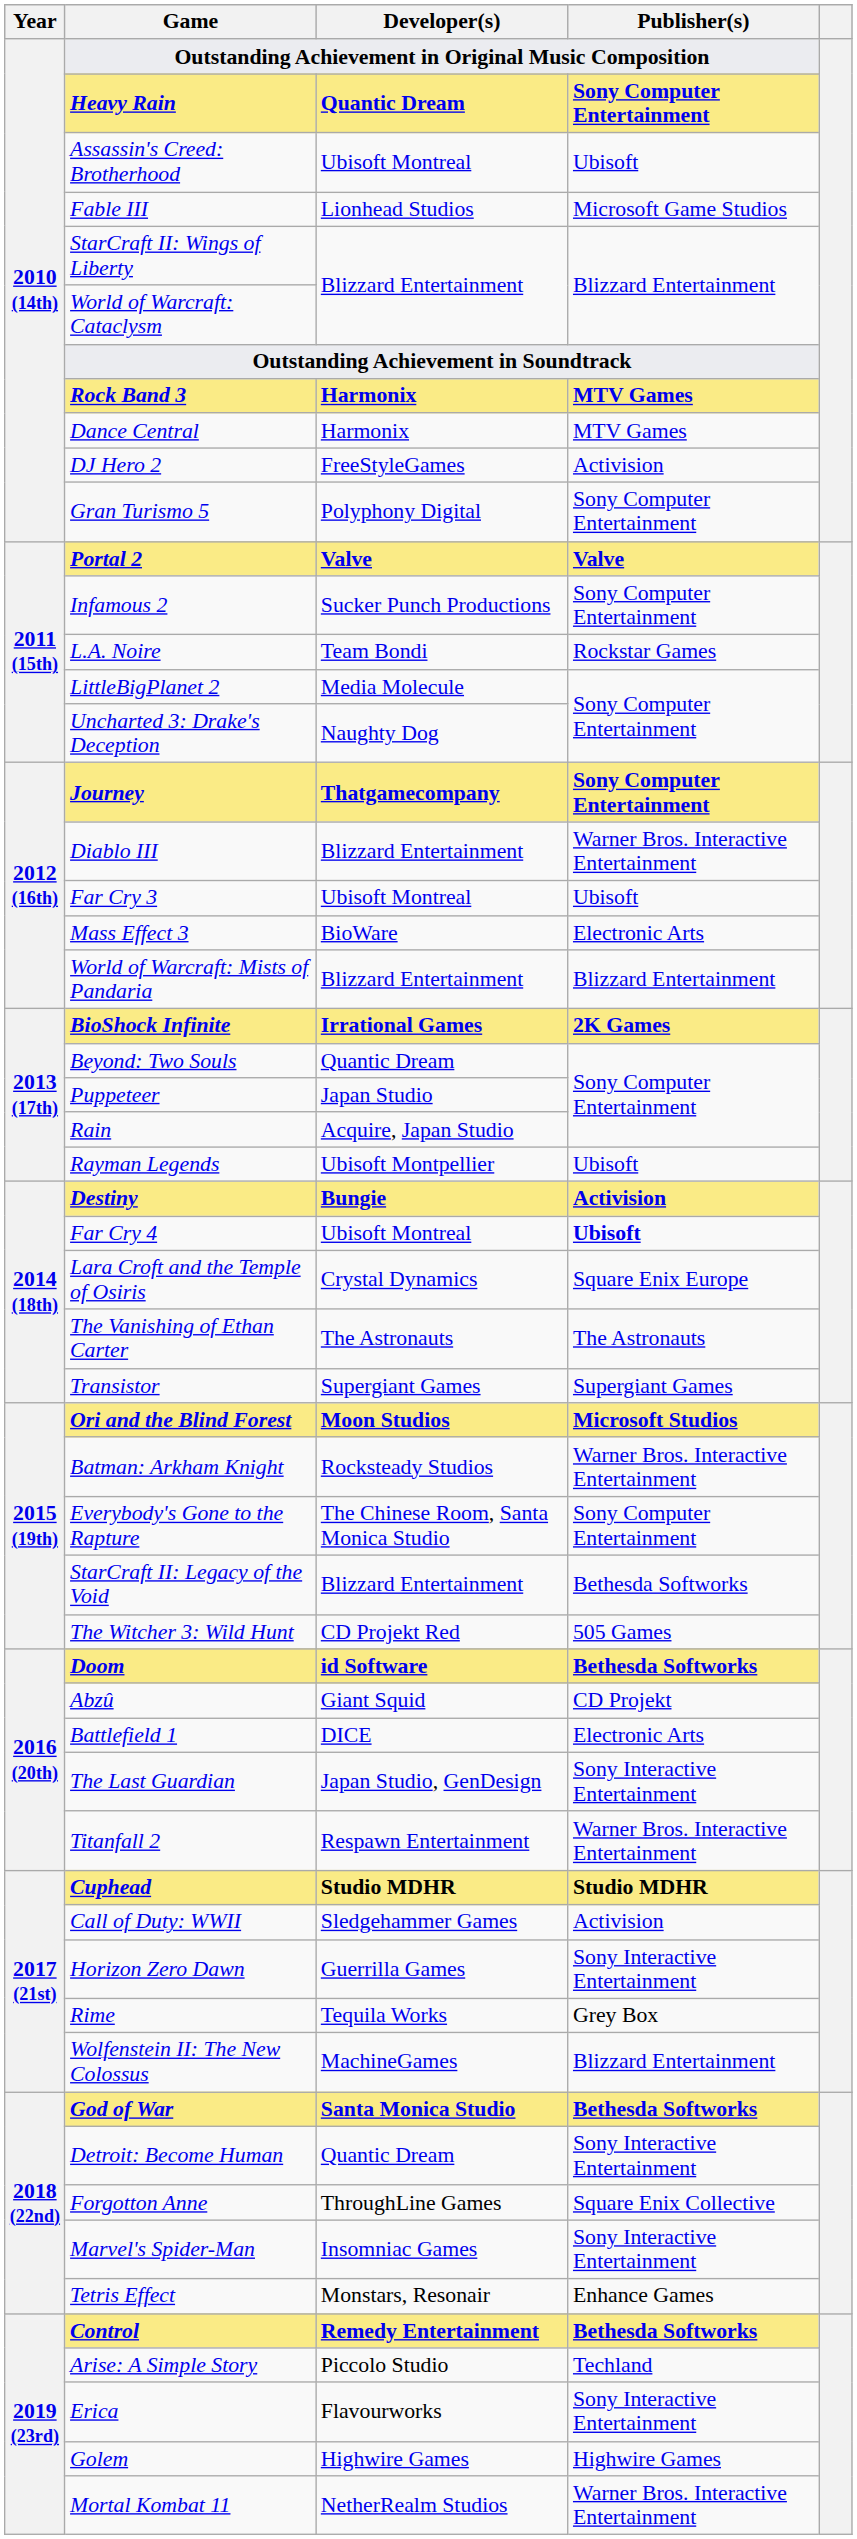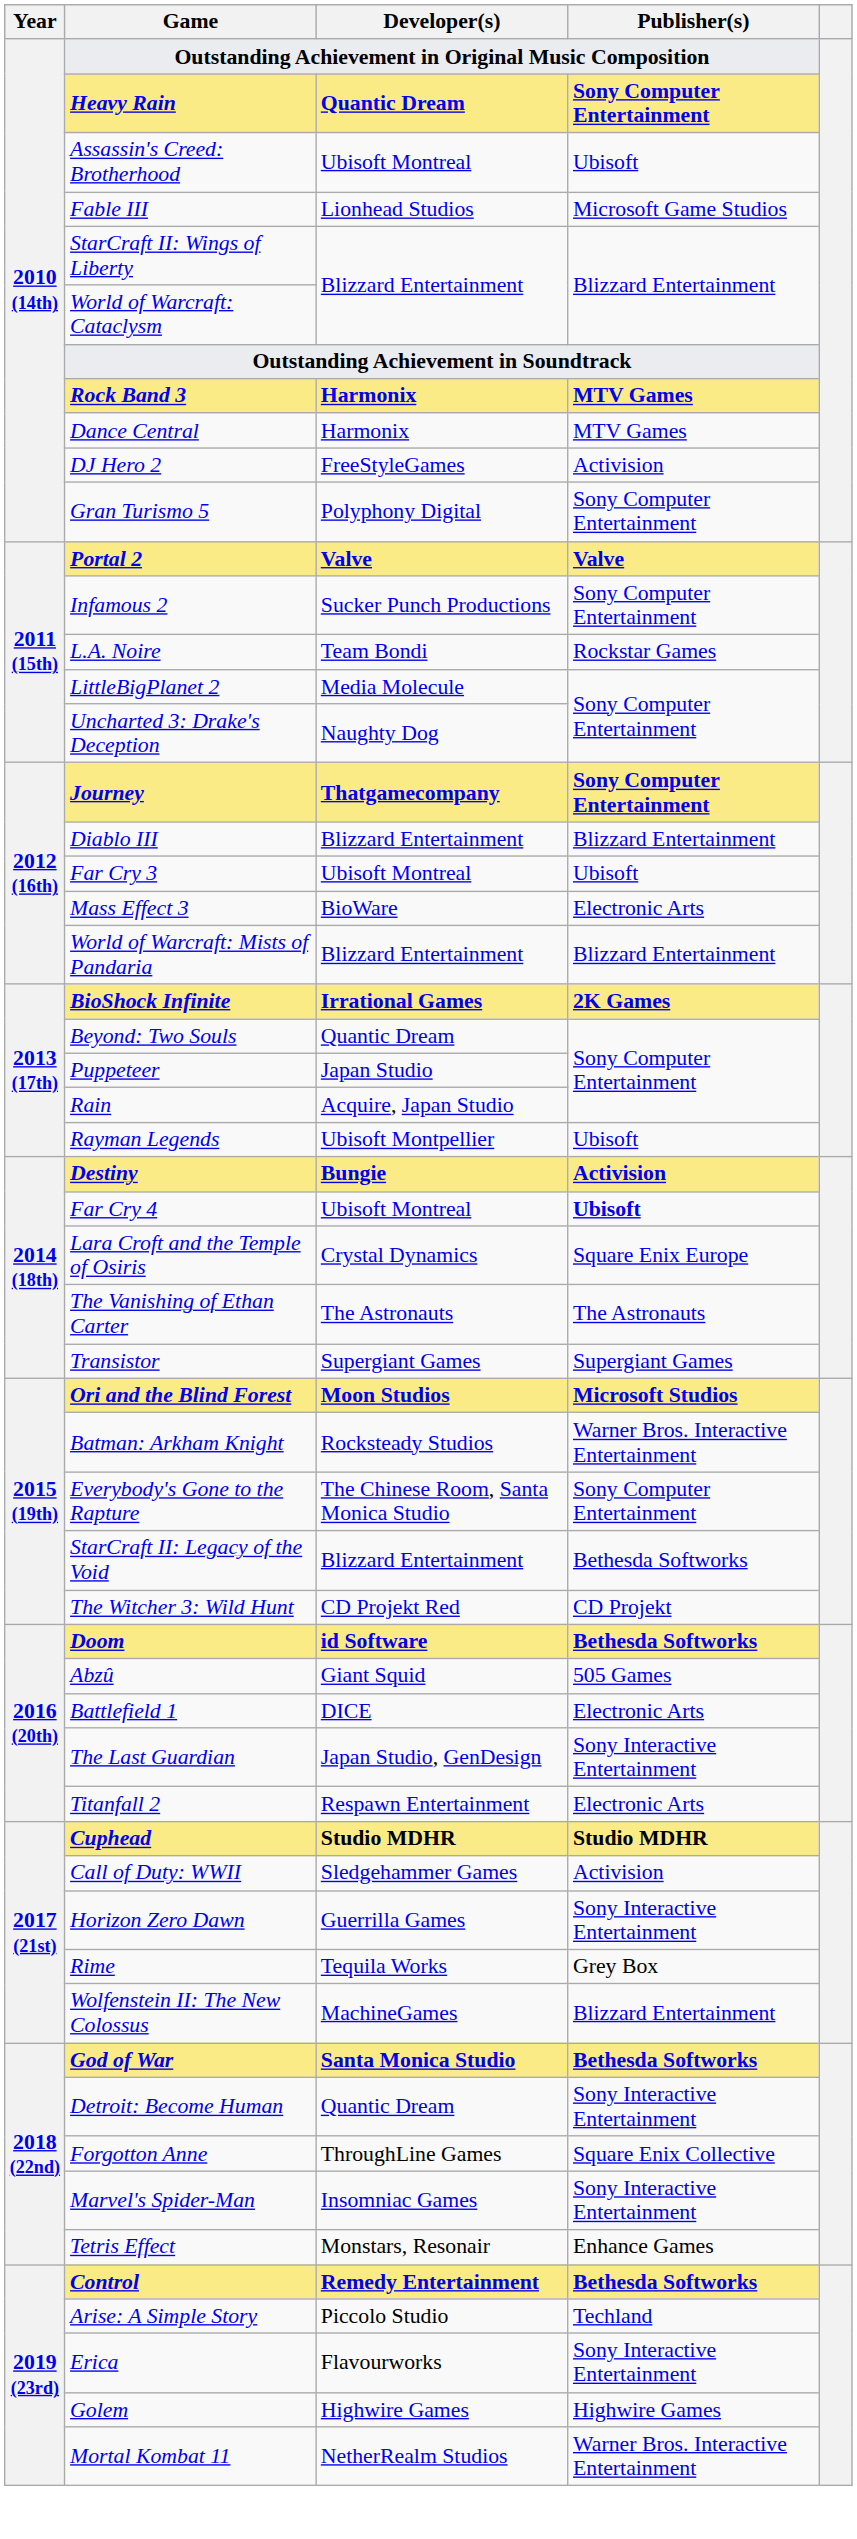 <table class="wikitable sortable" style="width:100%;">
 <tr style="background:#bebebe">
 <th scope="col" style="width:6%;">Year</th>
 <th scope="col" style="width:30%;">Game</th>
 <th scope="col" style="width:30%;">Developer(s)</th>
 <th scope="col" style="width:30%;">Publisher(s)</th>
 <th scope="col" style="width:4%;" class="unsortable"></th>
 </tr>
 <tr>
 <th scope="row" rowspan="11" style="text-align:center"><a href='#'>2010</a> <br><small><a href='#'>(14th)</a> </small></th>
 <td colspan=3 style="text-align:center; background:#EBECF0"><strong>Outstanding Achievement in Original Music Composition</strong></td>
 <th scope="row" rowspan="11" style="text-align;center;"></th>
 </tr>
 <tr>
 <td style="background:#FAEB86"><strong><em><a href='#'>Heavy Rain</a></em></strong></td>
 <td style="background:#FAEB86"><strong><a href='#'>Quantic Dream</a></strong></td>
 <td style="background:#FAEB86"><strong><a href='#'>Sony Computer Entertainment</a></strong></td>
 </tr>
 <tr>
 <td><em><a href='#'>Assassin's Creed: Brotherhood</a></em></td>
 <td><a href='#'>Ubisoft Montreal</a></td>
 <td><a href='#'>Ubisoft</a></td>
 </tr>
 <tr>
 <td><em><a href='#'>Fable III</a></em></td>
 <td><a href='#'>Lionhead Studios</a></td>
 <td><a href='#'>Microsoft Game Studios</a></td>
 </tr>
 <tr>
 <td><em><a href='#'>StarCraft II: Wings of Liberty</a></em></td>
 <td rowspan="2"><a href='#'>Blizzard Entertainment</a></td>
 <td rowspan="2"><a href='#'>Blizzard Entertainment</a></td>
 </tr>
 <tr>
 <td><em><a href='#'>World of Warcraft: Cataclysm</a></em></td>
 </tr>
 <tr>
 <td colspan=3 style="text-align:center; background:#EBECF0"><strong>Outstanding Achievement in Soundtrack</strong></td>
 </tr>
 <tr>
 <td style="background:#FAEB86"><strong><em><a href='#'>Rock Band 3</a></em></strong></td>
 <td style="background:#FAEB86"><strong><a href='#'>Harmonix</a></strong></td>
 <td style="background:#FAEB86"><strong><a href='#'>MTV Games</a></strong></td>
 </tr>
 <tr>
 <td><em><a href='#'>Dance Central</a></em></td>
 <td><a href='#'>Harmonix</a></td>
 <td><a href='#'>MTV Games</a></td>
 </tr>
 <tr>
 <td><em><a href='#'>DJ Hero 2</a></em></td>
 <td><a href='#'>FreeStyleGames</a></td>
 <td><a href='#'>Activision</a></td>
 </tr>
 <tr>
 <td><em><a href='#'>Gran Turismo 5</a></em></td>
 <td><a href='#'>Polyphony Digital</a></td>
 <td><a href='#'>Sony Computer Entertainment</a></td>
 </tr>
 <tr>
 <th scope="row" rowspan="5" style="text-align:center"><a href='#'>2011</a> <br><small><a href='#'>(15th)</a> </small></th>
 <td style="background:#FAEB86"><strong><em><a href='#'>Portal 2</a></em></strong></td>
 <td style="background:#FAEB86"><strong><a href='#'>Valve</a></strong></td>
 <td style="background:#FAEB86"><strong><a href='#'>Valve</a></strong></td>
 <th scope="row" rowspan="5" style="text-align;center;"></th>
 </tr>
 <tr>
 <td><em><a href='#'>Infamous 2</a></em></td>
 <td><a href='#'>Sucker Punch Productions</a></td>
 <td><a href='#'>Sony Computer Entertainment</a></td>
 </tr>
 <tr>
 <td><em><a href='#'>L.A. Noire</a></em></td>
 <td><a href='#'>Team Bondi</a></td>
 <td><a href='#'>Rockstar Games</a></td>
 </tr>
 <tr>
 <td><em><a href='#'>LittleBigPlanet 2</a></em></td>
 <td><a href='#'>Media Molecule</a></td>
 <td rowspan="2"><a href='#'>Sony Computer Entertainment</a></td>
 </tr>
 <tr>
 <td><em><a href='#'>Uncharted 3: Drake's Deception</a></em></td>
 <td><a href='#'>Naughty Dog</a></td>
 </tr>
 <tr>
 <th scope="row" rowspan="5" style="text-align:center"><a href='#'>2012</a> <br><small><a href='#'>(16th)</a> </small></th>
 <td style="background:#FAEB86"><strong><em><a href='#'>Journey</a></em></strong></td>
 <td style="background:#FAEB86"><strong><a href='#'>Thatgamecompany</a></strong></td>
 <td style="background:#FAEB86"><strong><a href='#'>Sony Computer Entertainment</a></strong></td>
 <th scope="row" rowspan="5" style="text-align;center;"></th>
 </tr>
 <tr>
 <td><em><a href='#'>Diablo III</a></em></td>
 <td><a href='#'>Blizzard Entertainment</a></td>
-<td><a href='#'>Warner Bros. Interactive Entertainment</a></td>
+<td><a href='#'>Blizzard Entertainment</a></td>
 </tr>
 <tr>
 <td><em><a href='#'>Far Cry 3</a></em></td>
 <td><a href='#'>Ubisoft Montreal</a></td>
 <td><a href='#'>Ubisoft</a></td>
 </tr>
 <tr>
 <td><em><a href='#'>Mass Effect 3</a></em></td>
 <td><a href='#'>BioWare</a></td>
 <td><a href='#'>Electronic Arts</a></td>
 </tr>
 <tr>
 <td><em><a href='#'>World of Warcraft: Mists of Pandaria</a></em></td>
 <td><a href='#'>Blizzard Entertainment</a></td>
 <td><a href='#'>Blizzard Entertainment</a></td>
 </tr>
 <tr>
 <th scope="row" rowspan="5" style="text-align:center"><a href='#'>2013</a> <br><small><a href='#'>(17th)</a> </small></th>
 <td style="background:#FAEB86"><strong><em><a href='#'>BioShock Infinite</a></em></strong></td>
 <td style="background:#FAEB86"><strong><a href='#'>Irrational Games</a></strong></td>
 <td style="background:#FAEB86"><strong><a href='#'>2K Games</a></strong></td>
 <th scope="row" rowspan="5" style="text-align;center;"></th>
 </tr>
 <tr>
 <td><em><a href='#'>Beyond: Two Souls</a></em></td>
 <td><a href='#'>Quantic Dream</a></td>
 <td rowspan="3"><a href='#'>Sony Computer Entertainment</a></td>
 </tr>
 <tr>
 <td><em><a href='#'>Puppeteer</a></em></td>
 <td><a href='#'>Japan Studio</a></td>
 </tr>
 <tr>
 <td><em><a href='#'>Rain</a></em></td>
 <td><a href='#'>Acquire</a>, <a href='#'>Japan Studio</a></td>
 </tr>
 <tr>
 <td><em><a href='#'>Rayman Legends</a></em></td>
 <td><a href='#'>Ubisoft Montpellier</a></td>
 <td><a href='#'>Ubisoft</a></td>
 </tr>
 <tr>
 <th scope="row" rowspan="5" style="text-align:center"><a href='#'>2014</a> <br><small><a href='#'>(18th)</a> </small></th>
 <td style="background:#FAEB86"><strong><em><a href='#'>Destiny</a></em></strong></td>
 <td style="background:#FAEB86"><strong><a href='#'>Bungie</a></strong></td>
 <td style="background:#FAEB86"><strong><a href='#'>Activision</a></strong></td>
 <th scope="row" rowspan="5" style="text-align;center;"></th>
 </tr>
 <tr>
 <td><em><a href='#'>Far Cry 4</a></em></td>
 <td><a href='#'>Ubisoft Montreal</a></td>
 <td><strong><a href='#'>Ubisoft</a></strong></td>
 </tr>
 <tr>
 <td><em><a href='#'>Lara Croft and the Temple of Osiris</a></em></td>
 <td><a href='#'>Crystal Dynamics</a></td>
 <td><a href='#'>Square Enix Europe</a></td>
 </tr>
 <tr>
 <td><em><a href='#'>The Vanishing of Ethan Carter</a></em></td>
 <td><a href='#'>The Astronauts</a></td>
 <td><a href='#'>The Astronauts</a></td>
 </tr>
 <tr>
 <td><em><a href='#'>Transistor</a></em></td>
 <td><a href='#'>Supergiant Games</a></td>
 <td><a href='#'>Supergiant Games</a></td>
 </tr>
 <tr>
 <th scope="row" rowspan="5" style="text-align:center"><a href='#'>2015</a> <br><small><a href='#'>(19th)</a> </small></th>
 <td style="background:#FAEB86"><strong><em><a href='#'>Ori and the Blind Forest</a></em></strong></td>
 <td style="background:#FAEB86"><strong><a href='#'>Moon Studios</a></strong></td>
 <td style="background:#FAEB86"><strong><a href='#'>Microsoft Studios</a></strong></td>
 <th scope="row" rowspan="5" style="text-align;center;"></th>
 </tr>
 <tr>
 <td><em><a href='#'>Batman: Arkham Knight</a></em></td>
 <td><a href='#'>Rocksteady Studios</a></td>
 <td><a href='#'>Warner Bros. Interactive Entertainment</a></td>
 </tr>
 <tr>
 <td><em><a href='#'>Everybody's Gone to the Rapture</a></em></td>
 <td><a href='#'>The Chinese Room</a>, <a href='#'>Santa Monica Studio</a></td>
 <td><a href='#'>Sony Computer Entertainment</a></td>
 </tr>
 <tr>
 <td><em><a href='#'>StarCraft II: Legacy of the Void</a></em></td>
 <td><a href='#'>Blizzard Entertainment</a></td>
 <td><a href='#'>Bethesda Softworks</a></td>
 </tr>
 <tr>
 <td><em><a href='#'>The Witcher 3: Wild Hunt</a></em></td>
 <td><a href='#'>CD Projekt Red</a></td>
-<td><a href='#'>505 Games</a></td>
+<td><a href='#'>CD Projekt</a></td>
 </tr>
 <tr>
 <th scope="row" rowspan="5" style="text-align:center"><a href='#'>2016</a> <br><small><a href='#'>(20th)</a> </small></th>
 <td style="background:#FAEB86"><strong><em><a href='#'>Doom</a></em></strong></td>
 <td style="background:#FAEB86"><strong><a href='#'>id Software</a></strong></td>
 <td style="background:#FAEB86"><strong><a href='#'>Bethesda Softworks</a></strong></td>
 <th scope="row" rowspan="5" style="text-align;center;"></th>
 </tr>
 <tr>
 <td><em><a href='#'>Abzû</a></em></td>
 <td><a href='#'>Giant Squid</a></td>
-<td><a href='#'>CD Projekt</a></td>
+<td><a href='#'>505 Games</a></td>
 </tr>
 <tr>
 <td><em><a href='#'>Battlefield 1</a></em></td>
 <td><a href='#'>DICE</a></td>
 <td><a href='#'>Electronic Arts</a></td>
 </tr>
 <tr>
 <td><em><a href='#'>The Last Guardian</a></em></td>
 <td><a href='#'>Japan Studio</a>, <a href='#'>GenDesign</a></td>
 <td><a href='#'>Sony Interactive Entertainment</a></td>
 </tr>
 <tr>
 <td><em><a href='#'>Titanfall 2</a></em></td>
 <td><a href='#'>Respawn Entertainment</a></td>
-<td><a href='#'>Warner Bros. Interactive Entertainment</a></td>
+<td><a href='#'>Electronic Arts</a></td>
 </tr>
 <tr>
 <th scope="row" rowspan="5" style="text-align:center"><a href='#'>2017</a> <br><small><a href='#'>(21st)</a> </small></th>
 <td style="background:#FAEB86"><strong><em><a href='#'>Cuphead</a></em></strong></td>
 <td style="background:#FAEB86"><strong>Studio MDHR</strong></td>
 <td style="background:#FAEB86"><strong>Studio MDHR</strong></td>
 <th scope="row" rowspan="5" style="text-align;center;"></th>
 </tr>
 <tr>
 <td><em><a href='#'>Call of Duty: WWII</a></em></td>
 <td><a href='#'>Sledgehammer Games</a></td>
 <td><a href='#'>Activision</a></td>
 </tr>
 <tr>
 <td><em><a href='#'>Horizon Zero Dawn</a></em></td>
 <td><a href='#'>Guerrilla Games</a></td>
 <td><a href='#'>Sony Interactive Entertainment</a></td>
 </tr>
 <tr>
 <td><em><a href='#'>Rime</a></em></td>
 <td><a href='#'>Tequila Works</a></td>
 <td>Grey Box</td>
 </tr>
 <tr>
 <td><em><a href='#'>Wolfenstein II: The New Colossus</a></em></td>
 <td><a href='#'>MachineGames</a></td>
 <td><a href='#'>Blizzard Entertainment</a></td>
 </tr>
 <tr>
 <th scope="row" rowspan="5" style="text-align:center"><a href='#'>2018</a> <br><small><a href='#'>(22nd)</a> </small></th>
 <td style="background:#FAEB86"><strong><em><a href='#'>God of War</a></em></strong></td>
 <td style="background:#FAEB86"><strong><a href='#'>Santa Monica Studio</a></strong></td>
 <td style="background:#FAEB86"><strong><a href='#'>Bethesda Softworks</a></strong></td>
 <th scope="row" rowspan="5" style="text-align;center;"></th>
 </tr>
 <tr>
 <td><em><a href='#'>Detroit: Become Human</a></em></td>
 <td><a href='#'>Quantic Dream</a></td>
 <td><a href='#'>Sony Interactive Entertainment</a></td>
 </tr>
 <tr>
 <td><em><a href='#'>Forgotton Anne</a></em></td>
 <td>ThroughLine Games</td>
 <td><a href='#'>Square Enix Collective</a></td>
 </tr>
 <tr>
 <td><em><a href='#'>Marvel's Spider-Man</a></em></td>
 <td><a href='#'>Insomniac Games</a></td>
 <td><a href='#'>Sony Interactive Entertainment</a></td>
 </tr>
 <tr>
 <td><em><a href='#'>Tetris Effect</a></em></td>
 <td>Monstars, Resonair</td>
 <td>Enhance Games</td>
 </tr>
 <tr>
 <th scope="row" rowspan="5" style="text-align:center"><a href='#'>2019</a> <br><small><a href='#'>(23rd)</a> </small></th>
 <td style="background:#FAEB86"><strong><em><a href='#'>Control</a></em></strong></td>
 <td style="background:#FAEB86"><strong><a href='#'>Remedy Entertainment</a></strong></td>
 <td style="background:#FAEB86"><strong><a href='#'>Bethesda Softworks</a></strong></td>
 <th scope="row" rowspan="5" style="text-align;center;"></th>
 </tr>
 <tr>
 <td><em><a href='#'>Arise: A Simple Story</a></em></td>
 <td>Piccolo Studio</td>
 <td><a href='#'>Techland</a></td>
 </tr>
 <tr>
 <td><em><a href='#'>Erica</a></em></td>
 <td>Flavourworks</td>
 <td><a href='#'>Sony Interactive Entertainment</a></td>
 </tr>
 <tr>
 <td><em><a href='#'>Golem</a></em></td>
 <td><a href='#'>Highwire Games</a></td>
 <td><a href='#'>Highwire Games</a></td>
 </tr>
 <tr>
 <td><em><a href='#'>Mortal Kombat 11</a></em></td>
 <td><a href='#'>NetherRealm Studios</a></td>
 <td><a href='#'>Warner Bros. Interactive Entertainment</a></td>
 </tr>
 </table>
